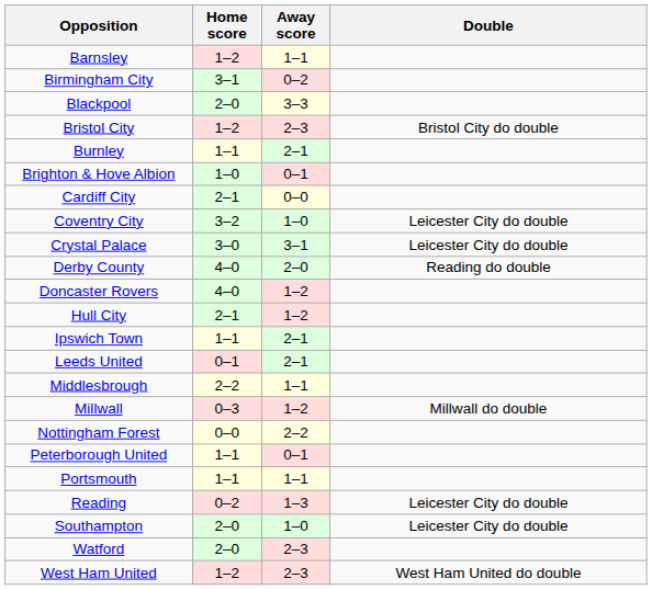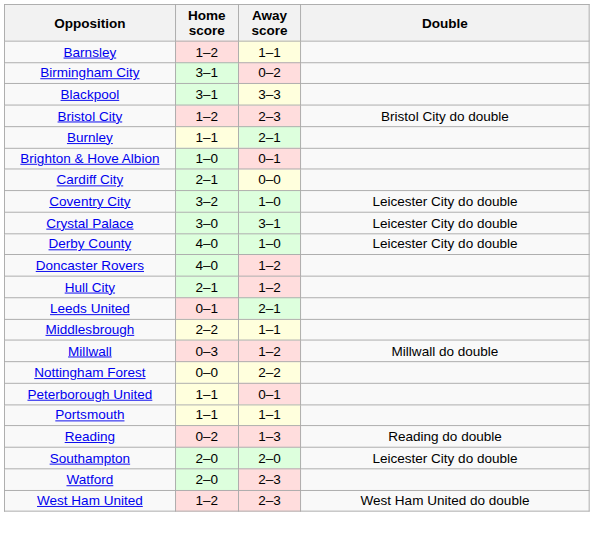 <table class="wikitable" style="font-size: 90%; text-align: center">
 <tr>
 <th width=175>Opposition</th>
 <th width=60>Home score</th>
 <th width=60>Away score</th>
 <th width=300>Double</th>
 </tr>
 <tr>
 <td style="text-align:center;"><a href='#'>Barnsley</a></td>
 <td style="background:#fdd; text-align:center;">1–2</td>
 <td style="background:#ffd; text-align:center;">1–1</td>
 <td style="text-align:center;"></td>
 </tr>
 <tr>
 <td style="text-align:center;"><a href='#'>Birmingham City</a></td>
 <td style="background:#dfd; text-align:center;">3–1</td>
 <td style="background:#fdd; text-align:center;">0–2</td>
 <td style="text-align:center;"></td>
 </tr>
 <tr>
 <td style="text-align:center;"><a href='#'>Blackpool</a></td>
-<td style="background:#dfd; text-align:center;">2–0</td>
+<td style="background:#dfd; text-align:center;">3–1</td>
 <td style="background:#ffd; text-align:center;">3–3</td>
 <td style="text-align:center;"></td>
 </tr>
 <tr>
 <td style="text-align:center;"><a href='#'>Bristol City</a></td>
 <td style="background:#fdd; text-align:center;">1–2</td>
 <td style="background:#fdd; text-align:center;">2–3</td>
 <td style="text-align:center;">Bristol City do double</td>
 </tr>
 <tr>
 <td style="text-align:center;"><a href='#'>Burnley</a></td>
 <td style="background:#ffd; text-align:center;">1–1</td>
 <td style="background:#dfd; text-align:center;">2–1</td>
 <td style="text-align:center;"></td>
 </tr>
 <tr>
 <td style="text-align:center;"><a href='#'>Brighton & Hove Albion</a></td>
 <td style="background:#dfd; text-align:center;">1–0</td>
 <td style="background:#fdd; text-align:center;">0–1</td>
 <td style="text-align:center;"></td>
 </tr>
 <tr>
 <td style="text-align:center;"><a href='#'>Cardiff City</a></td>
 <td style="background:#dfd; text-align:center;">2–1</td>
 <td style="background:#ffd; text-align:center;">0–0</td>
 <td style="text-align:center;"></td>
 </tr>
 <tr>
 <td style="text-align:center;"><a href='#'>Coventry City</a></td>
 <td style="background:#dfd; text-align:center;">3–2</td>
 <td style="background:#dfd; text-align:center;">1–0</td>
 <td style="text-align:center;">Leicester City do double</td>
 </tr>
 <tr>
 <td style="text-align:center;"><a href='#'>Crystal Palace</a></td>
 <td style="background:#dfd; text-align:center;">3–0</td>
 <td style="background:#dfd; text-align:center;">3–1</td>
 <td style="text-align:center;">Leicester City do double</td>
 </tr>
 <tr>
 <td style="text-align:center;"><a href='#'>Derby County</a></td>
 <td style="background:#dfd; text-align:center;">4–0</td>
-<td style="background:#dfd; text-align:center;">2–0</td>
-<td style="text-align:center;">Reading do double</td>
+<td style="background:#dfd; text-align:center;">1–0</td>
+<td style="text-align:center;">Leicester City do double</td>
 </tr>
 <tr>
 <td style="text-align:center;"><a href='#'>Doncaster Rovers</a></td>
 <td style="background:#dfd; text-align:center;">4–0</td>
 <td style="background:#fdd; text-align:center;">1–2</td>
 <td style="text-align:center;"></td>
 </tr>
 <tr>
 <td style="text-align:center;"><a href='#'>Hull City</a></td>
 <td style="background:#dfd; text-align:center;">2–1</td>
 <td style="background:#fdd; text-align:center;">1–2</td>
-<td style="text-align:center;"></td>
-</tr>
-<tr>
-<td style="text-align:center;"><a href='#'>Ipswich Town</a></td>
-<td style="background:#ffd; text-align:center;">1–1</td>
-<td style="background:#dfd; text-align:center;">2–1</td>
 <td style="text-align:center;"></td>
 </tr>
 <tr>
 <td style="text-align:center;"><a href='#'>Leeds United</a></td>
 <td style="background:#fdd; text-align:center;">0–1</td>
 <td style="background:#dfd; text-align:center;">2–1</td>
 <td style="text-align:center;"></td>
 </tr>
 <tr>
 <td style="text-align:center;"><a href='#'>Middlesbrough</a></td>
 <td style="background:#ffd; text-align:center;">2–2</td>
 <td style="background:#ffd; text-align:center;">1–1</td>
 <td style="text-align:center;"></td>
 </tr>
 <tr>
 <td style="text-align:center;"><a href='#'>Millwall</a></td>
 <td style="background:#fdd; text-align:center;">0–3</td>
 <td style="background:#fdd; text-align:center;">1–2</td>
 <td style="text-align:center;">Millwall do double</td>
 </tr>
 <tr>
 <td style="text-align:center;"><a href='#'>Nottingham Forest</a></td>
 <td style="background:#ffd; text-align:center;">0–0</td>
 <td style="background:#ffd; text-align:center;">2–2</td>
 <td style="text-align:center;"></td>
 </tr>
 <tr>
 <td style="text-align:center;"><a href='#'>Peterborough United</a></td>
 <td style="background:#ffd; text-align:center;">1–1</td>
 <td style="background:#fdd; text-align:center;">0–1</td>
 <td style="text-align:center;"></td>
 </tr>
 <tr>
 <td style="text-align:center;"><a href='#'>Portsmouth</a></td>
 <td style="background:#ffd; text-align:center;">1–1</td>
 <td style="background:#ffd; text-align:center;">1–1</td>
 <td style="text-align:center;"></td>
 </tr>
 <tr>
 <td style="text-align:center;"><a href='#'>Reading</a></td>
 <td style="background:#fdd; text-align:center;">0–2</td>
 <td style="background:#fdd; text-align:center;">1–3</td>
-<td style="text-align:center;">Leicester City do double</td>
+<td style="text-align:center;">Reading do double</td>
 </tr>
 <tr>
 <td style="text-align:center;"><a href='#'>Southampton</a></td>
 <td style="background:#dfd; text-align:center;">2–0</td>
-<td style="background:#dfd; text-align:center;">1–0</td>
+<td style="background:#dfd; text-align:center;">2–0</td>
 <td style="text-align:center;">Leicester City do double</td>
 </tr>
 <tr>
 <td style="text-align:center;"><a href='#'>Watford</a></td>
 <td style="background:#dfd; text-align:center;">2–0</td>
 <td style="background:#fdd; text-align:center;">2–3</td>
 <td style="text-align:center;"></td>
 </tr>
 <tr>
 <td style="text-align:center;"><a href='#'>West Ham United</a></td>
 <td style="background:#fdd; text-align:center;">1–2</td>
 <td style="background:#fdd; text-align:center;">2–3</td>
 <td style="text-align:center;">West Ham United do double</td>
 </tr>
 </table>
